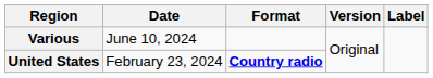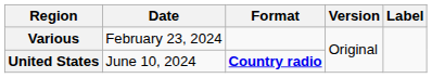 <table class="wikitable plainrowheaders">
 <tr>
 <th scope="col">Region</th>
 <th scope="col">Date</th>
 <th scope="col">Format</th>
 <th>Version</th>
 <th scope="col">Label</th>
 </tr>
 <tr>
 <th rowspan="1" scope="row">Various</th>
-<td>June 10, 2024</td>
+<td>February 23, 2024</td>
 <td></td>
 <td rowspan="2">Original</td>
 <td rowspan="2"></td>
 </tr>
 <tr>
 <th rowspan="1" scope="row">United States</th>
-<td>February 23, 2024</td>
+<td>June 10, 2024</td>
 <td><strong><a href='#'>Country radio</a></strong></td>
 </tr>
 </table>
